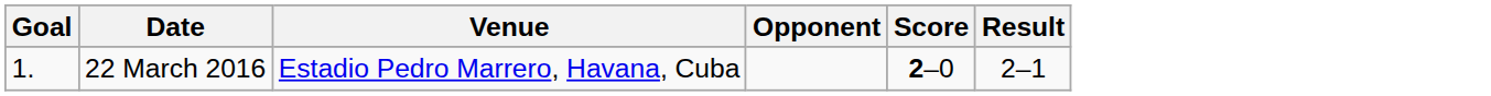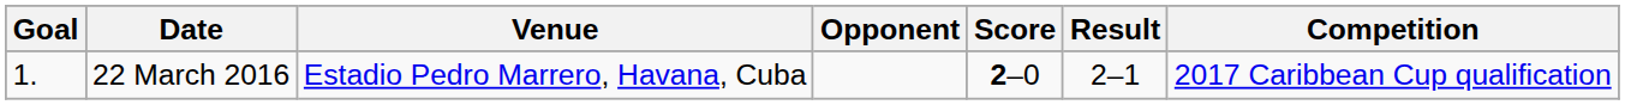 <table class="wikitable" style="font-size:85%;">
 <tr>
 <th>Goal</th>
 <th>Date</th>
 <th>Venue</th>
 <th>Opponent</th>
 <th>Score</th>
 <th>Result</th>
+<th>Competition</th>
 </tr>
 <tr>
 <td>1.</td>
 <td>22 March 2016</td>
 <td><a href='#'>Estadio Pedro Marrero</a>, <a href='#'>Havana</a>, Cuba</td>
 <td></td>
 <td align=center><strong>2</strong>–0</td>
 <td align=center>2–1</td>
+<td><a href='#'>2017 Caribbean Cup qualification</a></td>
 </tr>
 </table>
